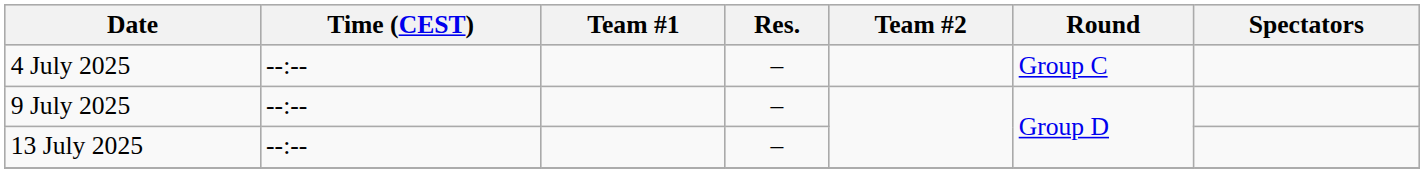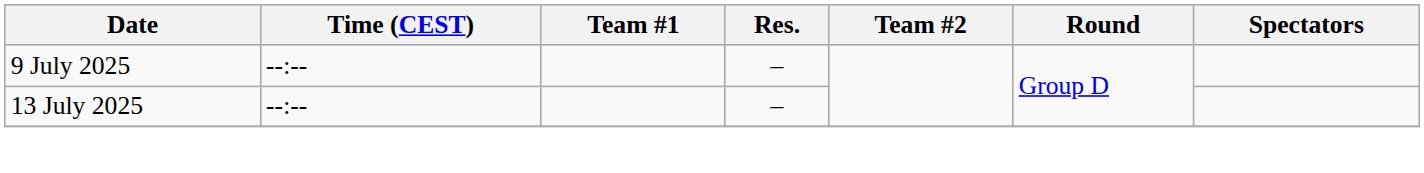 <table class="wikitable" style="text-align: left;" width="70%">
 <tr>
 <th>Date</th>
 <th>Time (<a href='#'>CEST</a>)</th>
 <th>Team #1</th>
 <th>Res.</th>
 <th>Team #2</th>
 <th>Round</th>
 <th>Spectators</th>
-</tr>
-<tr>
-<td>4 July 2025</td>
-<td>--:--</td>
-<td></td>
-<td style="text-align:center;">–</td>
-<td></td>
-<td><a href='#'>Group C</a></td>
-<td></td>
 </tr>
 <tr>
 <td>9 July 2025</td>
 <td>--:--</td>
 <td></td>
 <td style="text-align:center;">–</td>
 <td rowspan=2></td>
 <td rowspan=2><a href='#'>Group D</a></td>
 <td></td>
 </tr>
 <tr>
 <td>13 July 2025</td>
 <td>--:--</td>
 <td></td>
 <td style="text-align:center;">–</td>
 <td></td>
 </tr>
 <tr>
 </tr>
 </table>
